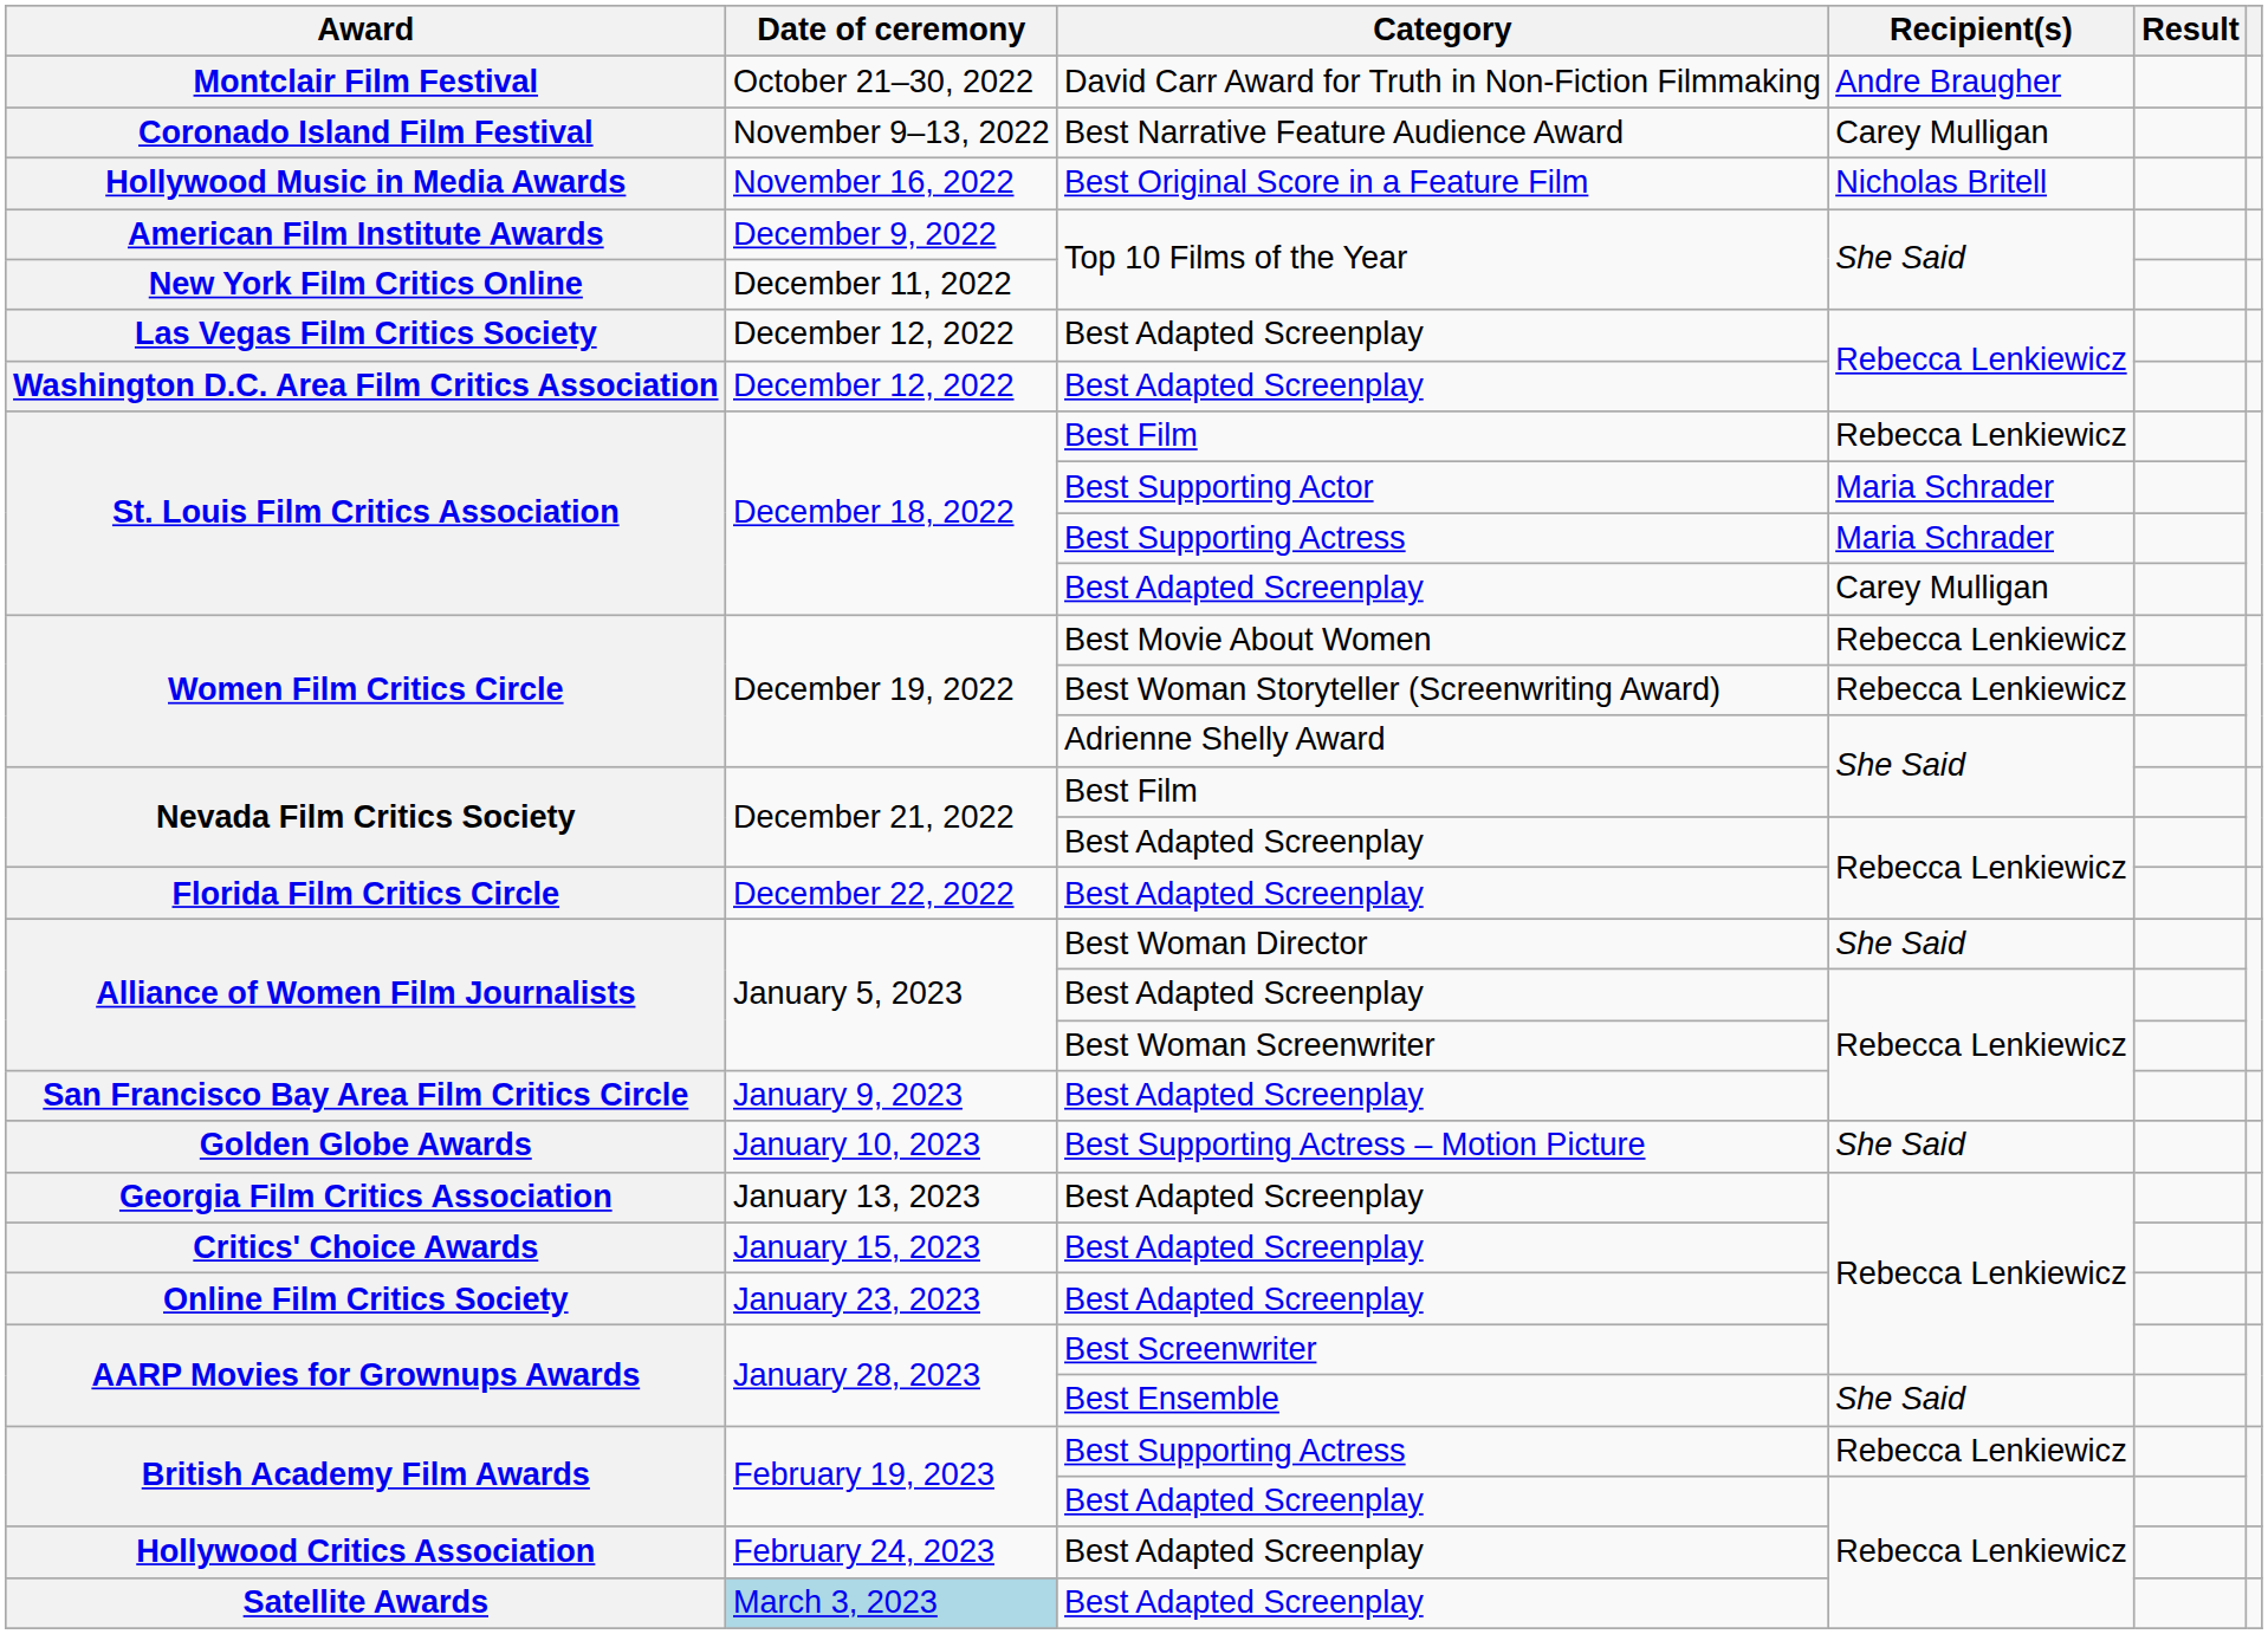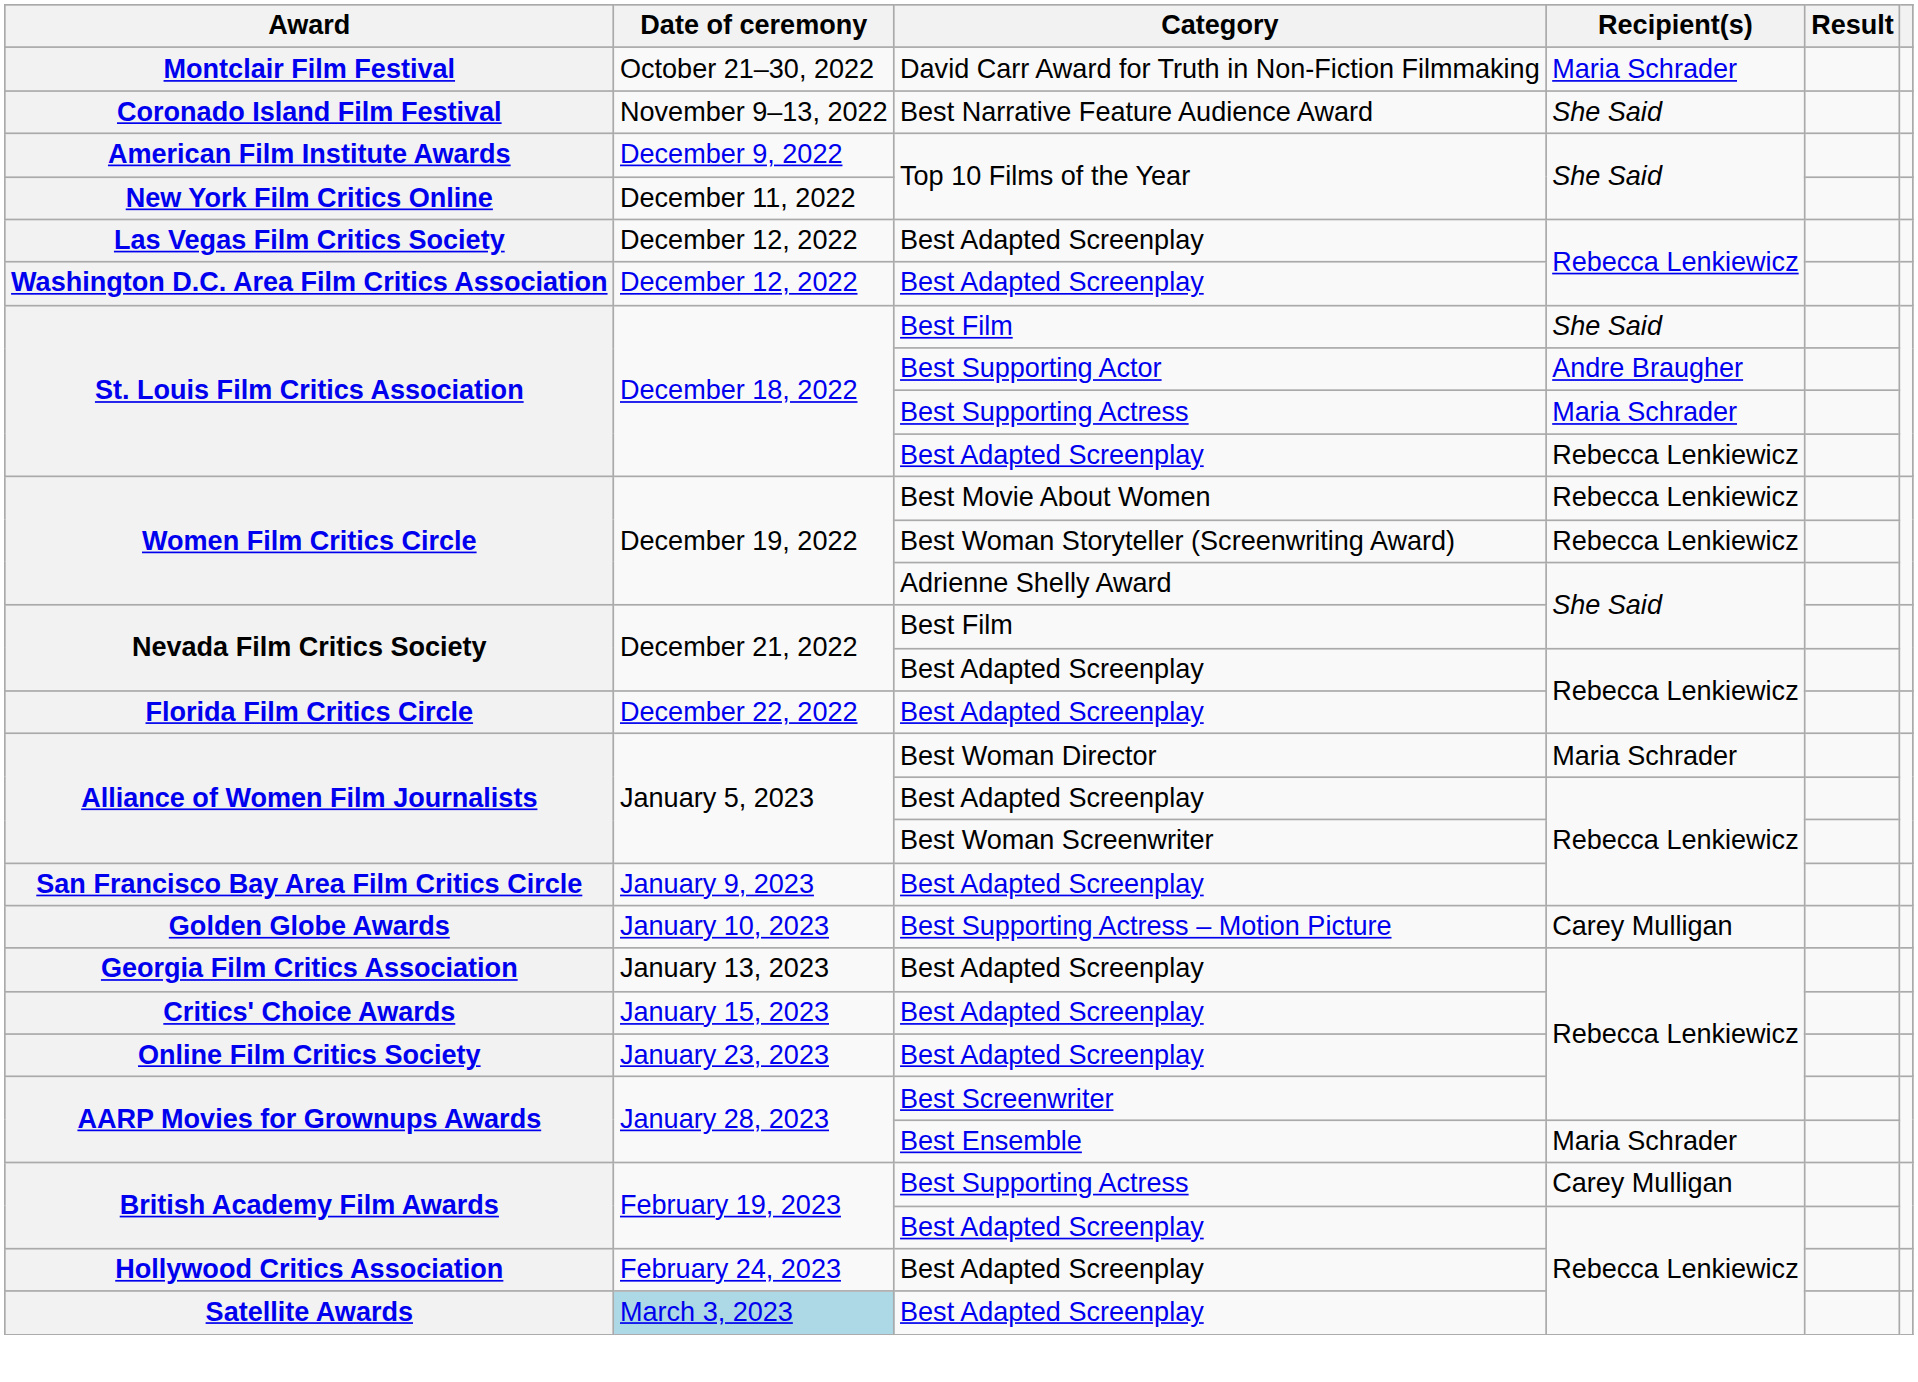 <table class="wikitable plainrowheaders sortable">
 <tr>
 <th scope="col">Award</th>
 <th scope="col">Date of ceremony</th>
 <th scope="col">Category</th>
 <th scope="col">Recipient(s)</th>
 <th scope="col">Result</th>
 <th class="unsortable"></th>
 </tr>
 <tr>
 <th scope="row"><a href='#'>Montclair Film Festival</a></th>
 <td>October 21–30, 2022</td>
 <td>David Carr Award for Truth in Non-Fiction Filmmaking</td>
-<td><a href='#'>Andre Braugher</a></td>
+<td><a href='#'>Maria Schrader</a></td>
 <td></td>
 <td align="center"></td>
 </tr>
 <tr>
 <th scope="row"><a href='#'>Coronado Island Film Festival</a></th>
 <td>November 9–13, 2022</td>
 <td>Best Narrative Feature Audience Award</td>
-<td>Carey Mulligan</td>
-<td></td>
-<td align="center"></td>
-</tr>
-<tr>
-<th scope="row"><a href='#'>Hollywood Music in Media Awards</a></th>
-<td><a href='#'>November 16, 2022</a></td>
-<td><a href='#'>Best Original Score in a Feature Film</a></td>
-<td><a href='#'>Nicholas Britell</a></td>
+<td><em>She Said</em></td>
 <td></td>
 <td align="center"></td>
 </tr>
 <tr>
 <th scope="row"><a href='#'>American Film Institute Awards</a></th>
 <td><a href='#'>December 9, 2022</a></td>
 <td rowspan="2">Top 10 Films of the Year</td>
 <td rowspan="2"><em>She Said</em></td>
 <td></td>
 <td align="center"></td>
 </tr>
 <tr>
 <th scope="row"><a href='#'>New York Film Critics Online</a></th>
 <td>December 11, 2022</td>
 <td></td>
 <td align="center"></td>
 </tr>
 <tr>
 <th scope="row"><a href='#'>Las Vegas Film Critics Society</a></th>
 <td>December 12, 2022</td>
 <td>Best Adapted Screenplay</td>
 <td rowspan="2"><a href='#'>Rebecca Lenkiewicz</a></td>
 <td></td>
 <td align="center"></td>
 </tr>
 <tr>
 <th scope="row"><a href='#'>Washington D.C. Area Film Critics Association</a></th>
 <td><a href='#'>December 12, 2022</a></td>
 <td><a href='#'>Best Adapted Screenplay</a></td>
 <td></td>
 <td align="center"></td>
 </tr>
 <tr>
 <th rowspan="4" scope="row"><a href='#'>St. Louis Film Critics Association</a></th>
 <td rowspan="4"><a href='#'>December 18, 2022</a></td>
 <td><a href='#'>Best Film</a></td>
-<td>Rebecca Lenkiewicz</td>
+<td><em>She Said</em></td>
 <td></td>
 <td align="center" rowspan="4"></td>
 </tr>
 <tr>
 <td><a href='#'>Best Supporting Actor</a></td>
-<td><a href='#'>Maria Schrader</a></td>
+<td><a href='#'>Andre Braugher</a></td>
 <td></td>
 </tr>
 <tr>
 <td><a href='#'>Best Supporting Actress</a></td>
 <td><a href='#'>Maria Schrader</a></td>
 <td></td>
 </tr>
 <tr>
 <td><a href='#'>Best Adapted Screenplay</a></td>
-<td>Carey Mulligan</td>
+<td>Rebecca Lenkiewicz</td>
 <td></td>
 </tr>
 <tr>
 <th rowspan="3" scope="row"><a href='#'>Women Film Critics Circle</a></th>
 <td rowspan="3">December 19, 2022</td>
 <td>Best Movie About Women</td>
 <td>Rebecca Lenkiewicz</td>
 <td></td>
 <td align="center" rowspan="3"></td>
 </tr>
 <tr>
 <td>Best Woman Storyteller (Screenwriting Award)</td>
 <td>Rebecca Lenkiewicz</td>
 <td></td>
 </tr>
 <tr>
 <td>Adrienne Shelly Award</td>
 <td rowspan="2"><em>She Said</em></td>
 <td></td>
 </tr>
 <tr>
 <th rowspan="2" scope="row">Nevada Film Critics Society</th>
 <td rowspan="2">December 21, 2022</td>
 <td>Best Film</td>
 <td></td>
 <td align="center" rowspan="2"></td>
 </tr>
 <tr>
 <td>Best Adapted Screenplay</td>
 <td rowspan="2">Rebecca Lenkiewicz</td>
 <td></td>
 </tr>
 <tr>
 <th scope="row"><a href='#'>Florida Film Critics Circle</a></th>
 <td><a href='#'>December 22, 2022</a></td>
 <td><a href='#'>Best Adapted Screenplay</a></td>
 <td></td>
 <td align="center"></td>
 </tr>
 <tr>
 <th rowspan="3" scope="row"><a href='#'>Alliance of Women Film Journalists</a></th>
 <td rowspan="3">January 5, 2023</td>
 <td>Best Woman Director</td>
-<td><em>She Said</em></td>
+<td>Maria Schrader</td>
 <td></td>
 <td align="center" rowspan="3"></td>
 </tr>
 <tr>
 <td>Best Adapted Screenplay</td>
 <td rowspan="3">Rebecca Lenkiewicz</td>
 <td></td>
 </tr>
 <tr>
 <td>Best Woman Screenwriter</td>
 <td></td>
 </tr>
 <tr>
 <th scope="row"><a href='#'>San Francisco Bay Area Film Critics Circle</a></th>
 <td><a href='#'>January 9, 2023</a></td>
 <td><a href='#'>Best Adapted Screenplay</a></td>
 <td></td>
 <td align="center"></td>
 </tr>
 <tr>
 <th scope="row"><a href='#'>Golden Globe Awards</a></th>
 <td><a href='#'>January 10, 2023</a></td>
 <td><a href='#'>Best Supporting Actress – Motion Picture</a></td>
-<td><em>She Said</em></td>
+<td>Carey Mulligan</td>
 <td></td>
 <td align="center"></td>
 </tr>
 <tr>
 <th scope="row"><a href='#'>Georgia Film Critics Association</a></th>
 <td>January 13, 2023</td>
 <td>Best Adapted Screenplay</td>
 <td rowspan="4">Rebecca Lenkiewicz</td>
 <td></td>
 <td align="center"></td>
 </tr>
 <tr>
 <th scope="row"><a href='#'>Critics' Choice Awards</a></th>
 <td><a href='#'>January 15, 2023</a></td>
 <td><a href='#'>Best Adapted Screenplay</a></td>
 <td></td>
 <td align="center"></td>
 </tr>
 <tr>
 <th scope="row"><a href='#'>Online Film Critics Society</a></th>
 <td><a href='#'>January 23, 2023</a></td>
 <td><a href='#'>Best Adapted Screenplay</a></td>
 <td></td>
 <td align="center"></td>
 </tr>
 <tr>
 <th rowspan="2" scope="row"><a href='#'>AARP Movies for Grownups Awards</a></th>
 <td rowspan="2"><a href='#'>January 28, 2023</a></td>
 <td><a href='#'>Best Screenwriter</a></td>
 <td></td>
 <td align="center" rowspan="2"></td>
 </tr>
 <tr>
 <td><a href='#'>Best Ensemble</a></td>
-<td><em>She Said</em></td>
+<td>Maria Schrader</td>
 <td></td>
 </tr>
 <tr>
 <th rowspan="2" scope="row"><a href='#'>British Academy Film Awards</a></th>
 <td rowspan="2"><a href='#'>February 19, 2023</a></td>
 <td><a href='#'>Best Supporting Actress</a></td>
-<td>Rebecca Lenkiewicz</td>
+<td>Carey Mulligan</td>
 <td></td>
 <td align="center" rowspan="2"></td>
 </tr>
 <tr>
 <td><a href='#'>Best Adapted Screenplay</a></td>
 <td rowspan="3">Rebecca Lenkiewicz</td>
 <td></td>
 </tr>
 <tr>
 <th scope="row"><a href='#'>Hollywood Critics Association</a></th>
 <td><a href='#'>February 24, 2023</a></td>
 <td>Best Adapted Screenplay</td>
 <td></td>
 <td align="center"></td>
 </tr>
 <tr>
 <th scope="row"><a href='#'>Satellite Awards</a></th>
 <td style="background: lightblue;"><a href='#'>March 3, 2023</a></td>
 <td><a href='#'>Best Adapted Screenplay</a></td>
 <td></td>
 <td align="center"></td>
 </tr>
 </table>
